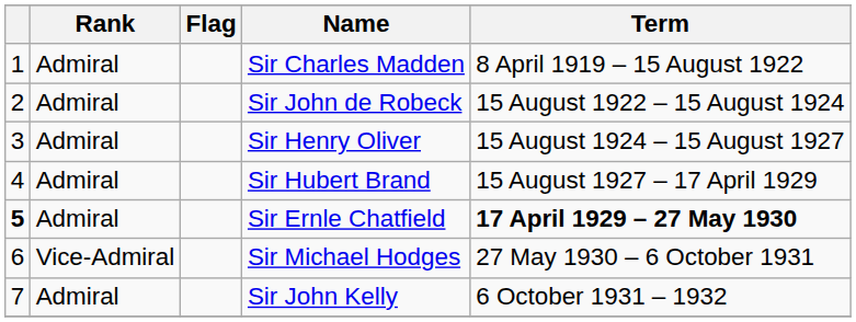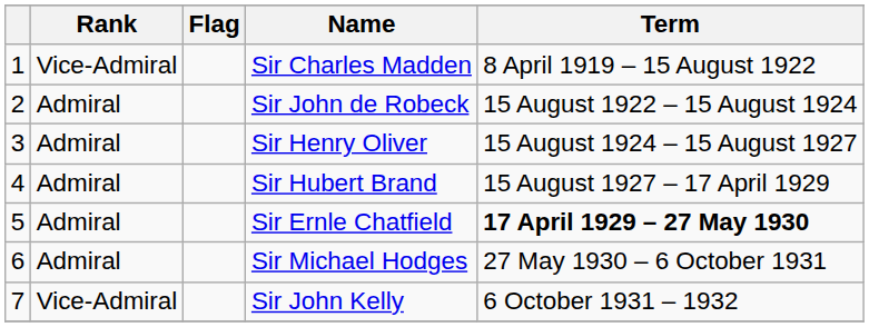 <table class="wikitable">
 <tr>
 </tr>
 <tr>
 <th></th>
 <th>Rank</th>
 <th>Flag</th>
 <th>Name</th>
 <th>Term</th>
 </tr>
 <tr>
 <td>1</td>
-<td>Admiral</td>
+<td>Vice-Admiral</td>
 <td></td>
 <td><a href='#'>Sir Charles Madden</a></td>
 <td>8 April 1919 – 15 August 1922</td>
 </tr>
 <tr>
 <td>2</td>
 <td>Admiral</td>
 <td></td>
 <td><a href='#'>Sir John de Robeck</a></td>
 <td>15 August 1922 – 15 August 1924</td>
 </tr>
 <tr>
 <td>3</td>
 <td>Admiral</td>
 <td></td>
 <td><a href='#'>Sir Henry Oliver</a></td>
 <td>15 August 1924 – 15 August 1927</td>
 </tr>
 <tr>
 <td>4</td>
 <td>Admiral</td>
 <td></td>
 <td><a href='#'>Sir Hubert Brand</a></td>
 <td>15 August 1927 – 17 April 1929</td>
 </tr>
 <tr>
-<td><strong>5</strong></td>
+<td>5</td>
 <td>Admiral</td>
 <td></td>
 <td><a href='#'>Sir Ernle Chatfield</a></td>
 <td><strong>17 April 1929 – 27 May 1930</strong></td>
 </tr>
 <tr>
 <td>6</td>
-<td>Vice-Admiral</td>
+<td>Admiral</td>
 <td></td>
 <td><a href='#'>Sir Michael Hodges</a></td>
 <td>27 May 1930 – 6 October 1931</td>
 </tr>
 <tr>
 <td>7</td>
-<td>Admiral</td>
+<td>Vice-Admiral</td>
 <td></td>
 <td><a href='#'>Sir John Kelly</a></td>
 <td>6 October 1931 – 1932</td>
 </tr>
 <tr>
 </tr>
 </table>
